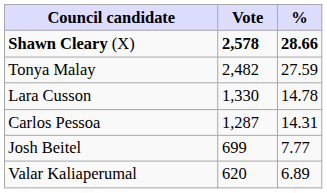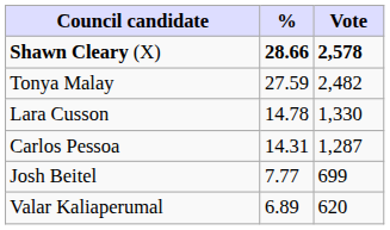 <table class="wikitable">
 <tr>
 <th style="background:#ddf; width:200px;">Council candidate</th>
+<th style="background:#ddf; width:30px;">%</th>
 <th style="background:#ddf; width:50px;">Vote</th>
-<th style="background:#ddf; width:30px;">%</th>
 </tr>
 <tr>
 <td><strong>Shawn Cleary</strong> (X)</td>
+<td><strong>28.66</strong></td>
 <td><strong>2,578</strong></td>
-<td><strong>28.66</strong></td>
 </tr>
 <tr>
 <td>Tonya Malay</td>
+<td>27.59</td>
 <td>2,482</td>
-<td>27.59</td>
 </tr>
 <tr>
 <td>Lara Cusson</td>
+<td>14.78</td>
 <td>1,330</td>
-<td>14.78</td>
 </tr>
 <tr>
 <td>Carlos Pessoa</td>
+<td>14.31</td>
 <td>1,287</td>
-<td>14.31</td>
 </tr>
 <tr>
 <td>Josh Beitel</td>
+<td>7.77</td>
 <td>699</td>
-<td>7.77</td>
 </tr>
 <tr>
 <td>Valar Kaliaperumal</td>
+<td>6.89</td>
 <td>620</td>
-<td>6.89</td>
 </tr>
 </table>
